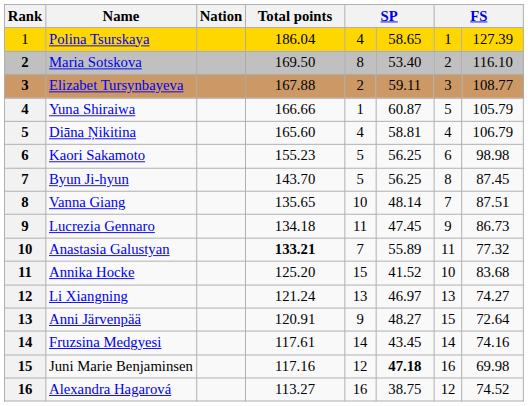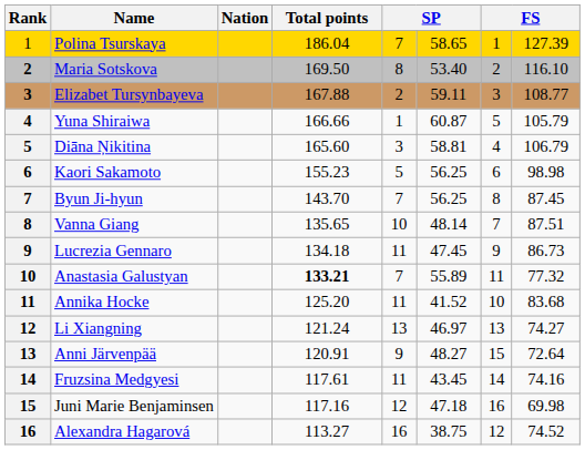 <table class="wikitable sortable">
 <tr>
 <th>Rank</th>
 <th>Name</th>
 <th>Nation</th>
 <th width="100px">Total points</th>
 <th colspan="2" width="90px"><a href='#'>SP</a></th>
 <th colspan="2" width="90px"><a href='#'>FS</a></th>
 </tr>
 <tr bgcolor="gold">
 <td align="center" bgcolor="gold">1</td>
 <td><a href='#'>Polina Tsurskaya</a></td>
 <td></td>
 <td align="center">186.04</td>
-<td align="center">4</td>
+<td align="center">7</td>
 <td align="center">58.65</td>
 <td align="center">1</td>
 <td align="center">127.39</td>
 </tr>
 <tr bgcolor="silver">
 <td align="center" bgcolor="silver"><strong>2</strong></td>
 <td><a href='#'>Maria Sotskova</a></td>
 <td></td>
 <td align="center">169.50</td>
 <td align="center">8</td>
 <td align="center">53.40</td>
 <td align="center">2</td>
 <td align="center">116.10</td>
 </tr>
 <tr bgcolor="#cc9966">
 <td align="center" bgcolor="#cc9966"><strong>3</strong></td>
 <td><a href='#'>Elizabet Tursynbayeva</a></td>
 <td></td>
 <td align="center">167.88</td>
 <td align="center">2</td>
 <td align="center">59.11</td>
 <td align="center">3</td>
 <td align="center">108.77</td>
 </tr>
 <tr>
 <th>4</th>
 <td><a href='#'>Yuna Shiraiwa</a></td>
 <td></td>
 <td align="center">166.66</td>
 <td align="center">1</td>
 <td align="center">60.87</td>
 <td align="center">5</td>
 <td align="center">105.79</td>
 </tr>
 <tr>
 <th>5</th>
 <td><a href='#'>Diāna Ņikitina</a></td>
 <td></td>
 <td align="center">165.60</td>
-<td align="center">4</td>
+<td align="center">3</td>
 <td align="center">58.81</td>
 <td align="center">4</td>
 <td align="center">106.79</td>
 </tr>
 <tr>
 <th>6</th>
 <td><a href='#'>Kaori Sakamoto</a></td>
 <td></td>
 <td align="center">155.23</td>
 <td align="center">5</td>
 <td align="center">56.25</td>
 <td align="center">6</td>
 <td align="center">98.98</td>
 </tr>
 <tr>
 <th>7</th>
 <td><a href='#'>Byun Ji-hyun</a></td>
 <td></td>
 <td align="center">143.70</td>
-<td align="center">5</td>
+<td align="center">7</td>
 <td align="center">56.25</td>
 <td align="center">8</td>
 <td align="center">87.45</td>
 </tr>
 <tr>
 <th>8</th>
 <td><a href='#'>Vanna Giang</a></td>
 <td></td>
 <td align="center">135.65</td>
 <td align="center">10</td>
 <td align="center">48.14</td>
 <td align="center">7</td>
 <td align="center">87.51</td>
 </tr>
 <tr>
 <th>9</th>
 <td><a href='#'>Lucrezia Gennaro</a></td>
 <td></td>
 <td align="center">134.18</td>
 <td align="center">11</td>
 <td align="center">47.45</td>
 <td align="center">9</td>
 <td align="center">86.73</td>
 </tr>
 <tr>
 <th>10</th>
 <td><a href='#'>Anastasia Galustyan</a></td>
 <td></td>
 <td align="center"><strong>133.21</strong></td>
 <td align="center">7</td>
 <td align="center">55.89</td>
 <td align="center">11</td>
 <td align="center">77.32</td>
 </tr>
 <tr>
 <th>11</th>
 <td><a href='#'>Annika Hocke</a></td>
 <td></td>
 <td align="center">125.20</td>
-<td align="center">15</td>
+<td align="center">11</td>
 <td align="center">41.52</td>
 <td align="center">10</td>
 <td align="center">83.68</td>
 </tr>
 <tr>
 <th>12</th>
 <td><a href='#'>Li Xiangning</a></td>
 <td></td>
 <td align="center">121.24</td>
 <td align="center">13</td>
 <td align="center">46.97</td>
 <td align="center">13</td>
 <td align="center">74.27</td>
 </tr>
 <tr>
 <th>13</th>
 <td><a href='#'>Anni Järvenpää</a></td>
 <td></td>
 <td align="center">120.91</td>
 <td align="center">9</td>
 <td align="center">48.27</td>
 <td align="center">15</td>
 <td align="center">72.64</td>
 </tr>
 <tr>
 <th>14</th>
 <td><a href='#'>Fruzsina Medgyesi</a></td>
 <td></td>
 <td align="center">117.61</td>
-<td align="center">14</td>
+<td align="center">11</td>
 <td align="center">43.45</td>
 <td align="center">14</td>
 <td align="center">74.16</td>
 </tr>
 <tr>
 <th>15</th>
 <td>Juni Marie Benjaminsen</td>
 <td></td>
 <td align="center">117.16</td>
 <td align="center">12</td>
-<td align="center"><strong>47.18</strong></td>
+<td align="center">47.18</td>
 <td align="center">16</td>
 <td align="center">69.98</td>
 </tr>
 <tr>
 <th>16</th>
 <td><a href='#'>Alexandra Hagarová</a></td>
 <td></td>
 <td align="center">113.27</td>
 <td align="center">16</td>
 <td align="center">38.75</td>
 <td align="center">12</td>
 <td align="center">74.52</td>
 </tr>
 </table>
